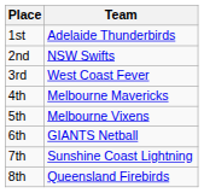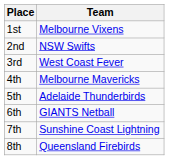 <table class=wikitable style=text-align:left>
 <tr>
 <th width=35>Place</th>
 <th width=185>Team</th>
 </tr>
 <tr>
 <td style=text-align:left>1st</td>
-<td> <a href='#'>Adelaide Thunderbirds</a></td>
+<td> <a href='#'>Melbourne Vixens</a></td>
 </tr>
 <tr>
 <td style=text-align:left>2nd</td>
 <td> <a href='#'>NSW Swifts</a></td>
 </tr>
 <tr>
 <td style=text-align:left>3rd</td>
 <td> <a href='#'>West Coast Fever</a></td>
 </tr>
 <tr>
 <td style=text-align:left>4th</td>
 <td> <a href='#'>Melbourne Mavericks</a></td>
 </tr>
 <tr>
 <td style=text-align:left>5th</td>
-<td> <a href='#'>Melbourne Vixens</a></td>
+<td> <a href='#'>Adelaide Thunderbirds</a></td>
 </tr>
 <tr>
 <td style=text-align:left>6th</td>
 <td> <a href='#'>GIANTS Netball</a></td>
 </tr>
 <tr>
 <td style=text-align:left>7th</td>
 <td> <a href='#'>Sunshine Coast Lightning</a></td>
 </tr>
 <tr>
 <td style=text-align:left>8th</td>
 <td> <a href='#'>Queensland Firebirds</a></td>
 </tr>
 </table>
